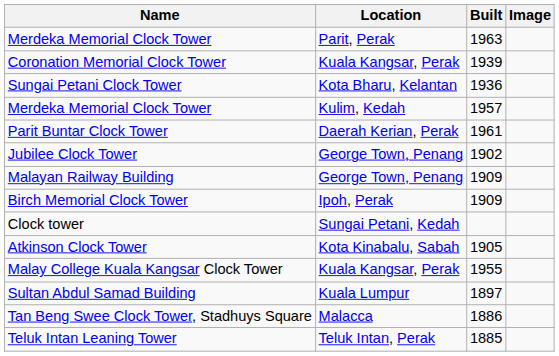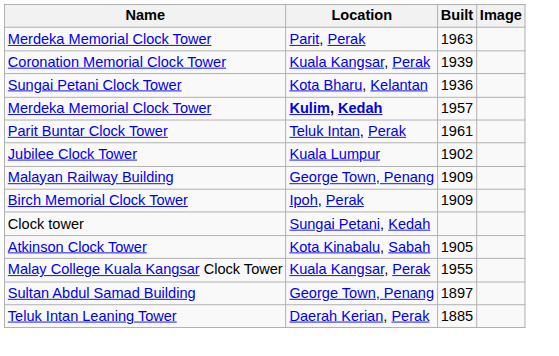 <table class="wikitable">
 <tr>
 <th>Name</th>
 <th>Location</th>
 <th>Built</th>
 <th>Image</th>
 </tr>
 <tr>
 <td><a href='#'>Merdeka Memorial Clock Tower</a></td>
 <td><a href='#'>Parit</a>, <a href='#'>Perak</a></td>
 <td>1963</td>
 <td></td>
 </tr>
 <tr>
 <td><a href='#'>Coronation Memorial Clock Tower</a></td>
 <td><a href='#'>Kuala Kangsar</a>, <a href='#'>Perak</a></td>
 <td>1939</td>
 <td></td>
 </tr>
 <tr>
 <td><a href='#'>Sungai Petani Clock Tower</a></td>
 <td><a href='#'>Kota Bharu</a>, <a href='#'>Kelantan</a></td>
 <td>1936</td>
 <td></td>
 </tr>
 <tr>
 <td><a href='#'>Merdeka Memorial Clock Tower</a></td>
-<td><a href='#'>Kulim</a>, <a href='#'>Kedah</a></td>
+<td><strong><a href='#'>Kulim</a>, <a href='#'>Kedah</a></strong></td>
 <td>1957</td>
 <td></td>
 </tr>
 <tr>
 <td><a href='#'>Parit Buntar Clock Tower</a></td>
-<td><a href='#'>Daerah Kerian</a>, <a href='#'>Perak</a></td>
+<td><a href='#'>Teluk Intan</a>, <a href='#'>Perak</a></td>
 <td>1961</td>
 <td></td>
 </tr>
 <tr>
 <td><a href='#'>Jubilee Clock Tower</a></td>
-<td><a href='#'>George Town, Penang</a></td>
+<td><a href='#'>Kuala Lumpur</a></td>
 <td>1902</td>
 <td></td>
 </tr>
 <tr>
 <td><a href='#'>Malayan Railway Building</a></td>
 <td><a href='#'>George Town, Penang</a></td>
 <td>1909</td>
 <td></td>
 </tr>
 <tr>
 <td><a href='#'>Birch Memorial Clock Tower</a></td>
 <td><a href='#'>Ipoh</a>, <a href='#'>Perak</a></td>
 <td>1909</td>
 <td></td>
 </tr>
 <tr>
 <td>Clock tower</td>
 <td><a href='#'>Sungai Petani</a>, <a href='#'>Kedah</a></td>
 <td></td>
 <td></td>
 </tr>
 <tr>
 <td><a href='#'>Atkinson Clock Tower</a></td>
 <td><a href='#'>Kota Kinabalu</a>, <a href='#'>Sabah</a></td>
 <td>1905</td>
 <td></td>
 </tr>
 <tr>
 <td><a href='#'>Malay College Kuala Kangsar</a> Clock Tower</td>
 <td><a href='#'>Kuala Kangsar</a>, <a href='#'>Perak</a></td>
 <td>1955</td>
 <td></td>
 </tr>
 <tr>
 <td><a href='#'>Sultan Abdul Samad Building</a></td>
-<td><a href='#'>Kuala Lumpur</a></td>
+<td><a href='#'>George Town, Penang</a></td>
 <td>1897</td>
 <td></td>
 </tr>
 <tr>
-<td><a href='#'>Tan Beng Swee Clock Tower</a>, Stadhuys Square</td>
-<td><a href='#'>Malacca</a></td>
-<td>1886</td>
-<td></td>
-</tr>
-<tr>
 <td><a href='#'>Teluk Intan Leaning Tower</a></td>
-<td><a href='#'>Teluk Intan</a>, <a href='#'>Perak</a></td>
+<td><a href='#'>Daerah Kerian</a>, <a href='#'>Perak</a></td>
 <td>1885</td>
 <td></td>
 </tr>
 </table>
